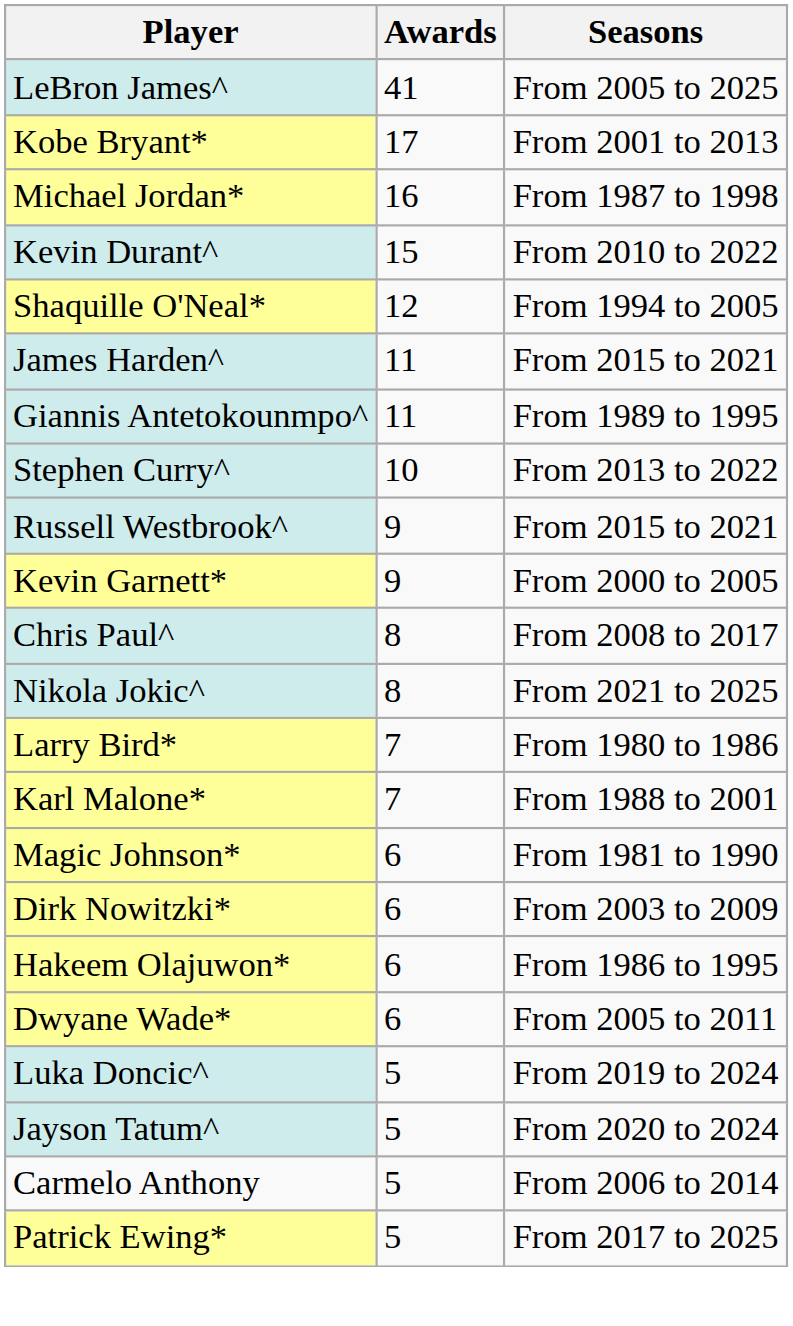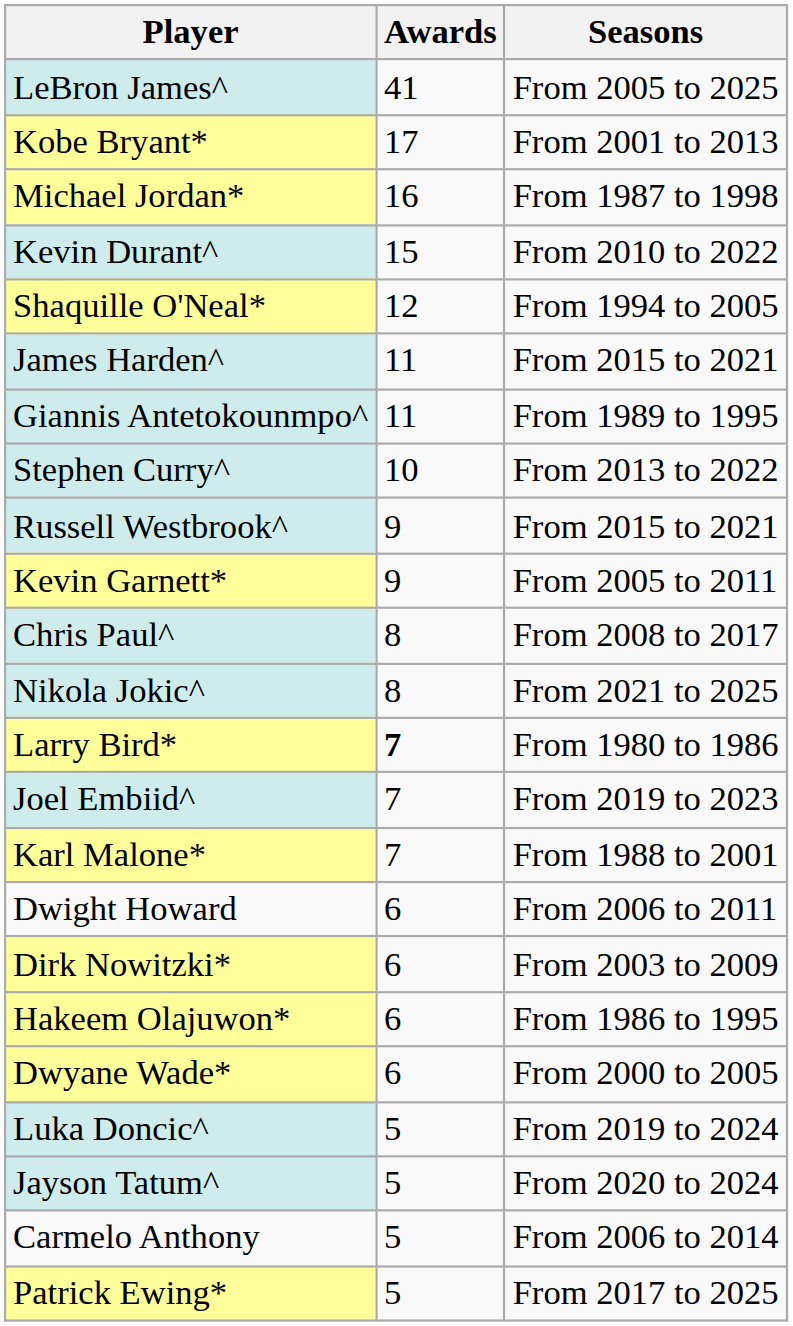 <table class="wikitable sortable">
 <tr>
 <th>Player</th>
 <th>Awards</th>
 <th>Seasons</th>
 </tr>
 <tr>
 <td bgcolor="#CFECEC">LeBron James^</td>
 <td>41</td>
 <td>From 2005 to 2025</td>
 </tr>
 <tr>
 <td bgcolor="#FFFF99">Kobe Bryant*</td>
 <td>17</td>
 <td>From 2001 to 2013</td>
 </tr>
 <tr>
 <td bgcolor="#FFFF99">Michael Jordan*</td>
 <td>16</td>
 <td>From 1987 to 1998</td>
 </tr>
 <tr>
 <td bgcolor="#CFECEC">Kevin Durant^</td>
 <td>15</td>
 <td>From 2010 to 2022</td>
 </tr>
 <tr>
 <td bgcolor="#FFFF99">Shaquille O'Neal*</td>
 <td>12</td>
 <td>From 1994 to 2005</td>
 </tr>
 <tr>
 <td bgcolor="#CFECEC">James Harden^</td>
 <td>11</td>
 <td>From 2015 to 2021</td>
 </tr>
 <tr>
 <td bgcolor="#CFECEC">Giannis Antetokounmpo^</td>
 <td>11</td>
 <td>From 1989 to 1995</td>
 </tr>
 <tr>
 <td bgcolor="#CFECEC">Stephen Curry^</td>
 <td>10</td>
 <td>From 2013 to 2022</td>
 </tr>
 <tr>
 <td bgcolor="#CFECEC">Russell Westbrook^</td>
 <td>9</td>
 <td>From 2015 to 2021</td>
 </tr>
 <tr>
 <td bgcolor="#FFFF99">Kevin Garnett*</td>
 <td>9</td>
-<td>From 2000 to 2005</td>
+<td>From 2005 to 2011</td>
 </tr>
 <tr>
 <td bgcolor="#CFECEC">Chris Paul^</td>
 <td>8</td>
 <td>From 2008 to 2017</td>
 </tr>
 <tr>
 <td bgcolor="#CFECEC">Nikola Jokic^</td>
 <td>8</td>
 <td>From 2021 to 2025</td>
 </tr>
 <tr>
 <td bgcolor="#FFFF99">Larry Bird*</td>
+<td><strong>7</strong></td>
+<td>From 1980 to 1986</td>
+</tr>
+<tr>
+<td bgcolor="#CFECEC">Joel Embiid^</td>
 <td>7</td>
-<td>From 1980 to 1986</td>
+<td>From 2019 to 2023</td>
 </tr>
 <tr>
 <td bgcolor="#FFFF99">Karl Malone*</td>
 <td>7</td>
 <td>From 1988 to 2001</td>
 </tr>
 <tr>
-<td bgcolor="#FFFF99">Magic Johnson*</td>
+<td>Dwight Howard</td>
 <td>6</td>
-<td>From 1981 to 1990</td>
+<td>From 2006 to 2011</td>
 </tr>
 <tr>
 <td bgcolor="#FFFF99">Dirk Nowitzki*</td>
 <td>6</td>
 <td>From 2003 to 2009</td>
 </tr>
 <tr>
 <td bgcolor="#FFFF99">Hakeem Olajuwon*</td>
 <td>6</td>
 <td>From 1986 to 1995</td>
 </tr>
 <tr>
 <td bgcolor="#FFFF99">Dwyane Wade*</td>
 <td>6</td>
-<td>From 2005 to 2011</td>
+<td>From 2000 to 2005</td>
 </tr>
 <tr>
 <td bgcolor="#CFECEC">Luka Doncic^</td>
 <td>5</td>
 <td>From 2019 to 2024</td>
 </tr>
 <tr>
 <td bgcolor="#CFECEC">Jayson Tatum^</td>
 <td>5</td>
 <td>From 2020 to 2024</td>
 </tr>
 <tr>
 <td>Carmelo Anthony</td>
 <td>5</td>
 <td>From 2006 to 2014</td>
 </tr>
 <tr>
 <td bgcolor="#FFFF99">Patrick Ewing*</td>
 <td>5</td>
 <td>From 2017 to 2025</td>
 </tr>
 </table>
